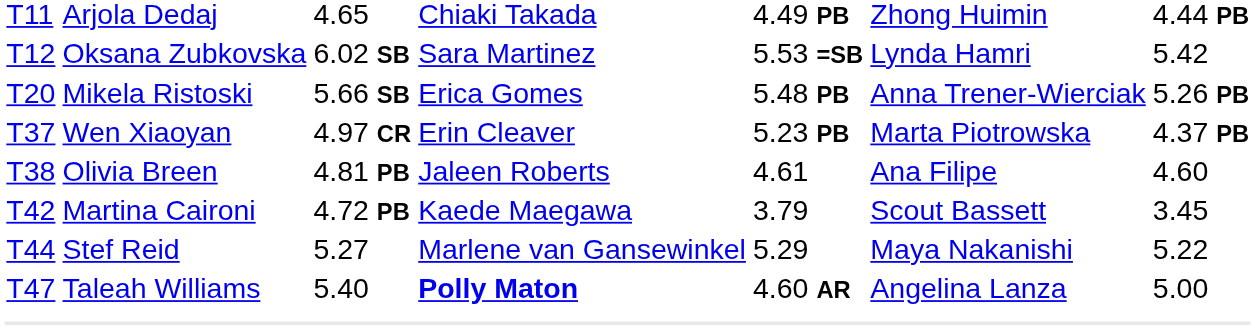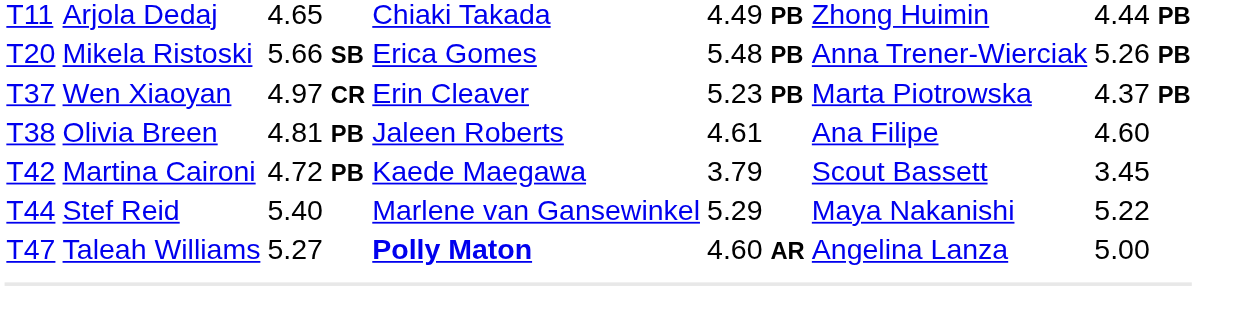 <table>
 <tr>
 <td><a href='#'>T11</a></td>
 <td><a href='#'>Arjola Dedaj</a><br></td>
 <td>4.65</td>
 <td><a href='#'>Chiaki Takada</a> <br></td>
 <td>4.49 <small><strong>PB</strong></small></td>
 <td><a href='#'>Zhong Huimin</a><br></td>
 <td>4.44 <small><strong>PB</strong></small></td>
-</tr>
-<tr>
-<td><a href='#'>T12</a></td>
-<td><a href='#'>Oksana Zubkovska</a><br></td>
-<td>6.02 <small><strong>SB</strong></small></td>
-<td><a href='#'>Sara Martinez</a><br></td>
-<td>5.53 <small><strong>=SB</strong></small></td>
-<td><a href='#'>Lynda Hamri</a><br></td>
-<td>5.42</td>
 </tr>
 <tr>
 <td><a href='#'>T20</a></td>
 <td><a href='#'>Mikela Ristoski</a><br></td>
 <td>5.66 <small><strong>SB</strong></small></td>
 <td><a href='#'>Erica Gomes</a><br></td>
 <td>5.48 <small><strong>PB</strong></small></td>
 <td><a href='#'>Anna Trener-Wierciak</a><br></td>
 <td>5.26 <small><strong>PB</strong></small></td>
 </tr>
 <tr>
 <td><a href='#'>T37</a></td>
 <td><a href='#'>Wen Xiaoyan</a><br></td>
 <td>4.97 <small><strong>CR</strong></small></td>
 <td><a href='#'>Erin Cleaver</a><br></td>
 <td>5.23 <small><strong>PB</strong></small></td>
 <td><a href='#'>Marta Piotrowska</a><br></td>
 <td>4.37 <small><strong>PB</strong></small></td>
 </tr>
 <tr>
 <td><a href='#'>T38</a></td>
 <td><a href='#'>Olivia Breen</a><br></td>
 <td>4.81 <small><strong>PB</strong></small></td>
 <td><a href='#'>Jaleen Roberts</a><br></td>
 <td>4.61</td>
 <td><a href='#'>Ana Filipe</a><br></td>
 <td>4.60</td>
 </tr>
 <tr>
 <td><a href='#'>T42</a></td>
 <td><a href='#'>Martina Caironi</a><br></td>
 <td>4.72 <small><strong>PB</strong></small></td>
 <td><a href='#'>Kaede Maegawa</a><br></td>
 <td>3.79</td>
 <td><a href='#'>Scout Bassett</a><br></td>
 <td>3.45</td>
 </tr>
 <tr>
 <td><a href='#'>T44</a></td>
 <td><a href='#'>Stef Reid</a><br></td>
-<td>5.27</td>
+<td>5.40</td>
 <td><a href='#'>Marlene van Gansewinkel</a><br></td>
 <td>5.29</td>
 <td><a href='#'>Maya Nakanishi</a><br></td>
 <td>5.22</td>
 </tr>
 <tr>
 <td><a href='#'>T47</a></td>
 <td><a href='#'>Taleah Williams</a><br></td>
-<td>5.40</td>
+<td>5.27</td>
 <td><strong><a href='#'>Polly Maton</a><br></strong></td>
 <td>4.60 <small><strong>AR</strong></small></td>
 <td><a href='#'>Angelina Lanza</a><br></td>
 <td>5.00</td>
 </tr>
 <tr>
 <td colspan=7></td>
 </tr>
 <tr>
 </tr>
 <tr bgcolor= e8e8e8>
 <td colspan=7></td>
 </tr>
 </table>
